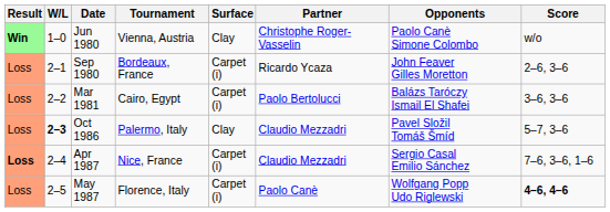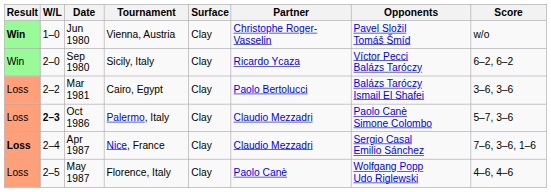 <table class="sortable wikitable">
 <tr>
 <th style="width:40px">Result</th>
 <th style="width:30px" class="unsortable">W/L</th>
 <th style="width:55px">Date</th>
 <th style="width:125px">Tournament</th>
 <th style="width:50px">Surface</th>
 <th style="width:180px">Partner</th>
 <th style="width:180px">Opponents</th>
 <th style="width:110px" class="unsortable">Score</th>
 </tr>
 <tr>
 <td style="background:#98fb98;"><strong>Win</strong></td>
 <td>1–0</td>
 <td>Jun 1980</td>
 <td>Vienna, Austria</td>
 <td>Clay</td>
 <td> <a href='#'>Christophe Roger-Vasselin</a></td>
-<td> <a href='#'>Paolo Canè</a> <br>  <a href='#'>Simone Colombo</a></td>
+<td> <a href='#'>Pavel Složil</a> <br>  <a href='#'>Tomáš Šmíd</a></td>
 <td>w/o</td>
 </tr>
 <tr>
-<td style="background:#ffa07a;">Loss</td>
-<td>2–1</td>
+<td style="background:#98fb98;">Win</td>
+<td>2–0</td>
 <td>Sep 1980</td>
-<td><a href='#'>Bordeaux</a>, France</td>
-<td>Carpet (i)</td>
-<td> Ricardo Ycaza</td>
-<td> <a href='#'>John Feaver</a> <br>  <a href='#'>Gilles Moretton</a></td>
-<td>2–6, 3–6</td>
+<td>Sicily, Italy</td>
+<td>Clay</td>
+<td> <a href='#'>Ricardo Ycaza</a></td>
+<td> <a href='#'>Víctor Pecci</a> <br>  <a href='#'>Balázs Taróczy</a></td>
+<td>6–2, 6–2</td>
 </tr>
 <tr>
 <td style="background:#ffa07a;">Loss</td>
 <td>2–2</td>
 <td>Mar 1981</td>
 <td>Cairo, Egypt</td>
-<td>Carpet (i)</td>
+<td>Clay</td>
 <td> <a href='#'>Paolo Bertolucci</a></td>
 <td> <a href='#'>Balázs Taróczy</a> <br>  <a href='#'>Ismail El Shafei</a></td>
 <td>3–6, 3–6</td>
 </tr>
 <tr>
 <td style="background:#ffa07a;">Loss</td>
 <td><strong>2–3</strong></td>
 <td>Oct 1986</td>
 <td><a href='#'>Palermo</a>, Italy</td>
 <td>Clay</td>
 <td> <a href='#'>Claudio Mezzadri</a></td>
-<td> <a href='#'>Pavel Složil</a> <br>  <a href='#'>Tomáš Šmíd</a></td>
+<td> <a href='#'>Paolo Canè</a> <br>  <a href='#'>Simone Colombo</a></td>
 <td>5–7, 3–6</td>
 </tr>
 <tr>
 <td style="background:#ffa07a;"><strong>Loss</strong></td>
 <td>2–4</td>
 <td>Apr 1987</td>
 <td><a href='#'>Nice</a>, France</td>
-<td>Carpet (i)</td>
+<td>Clay</td>
 <td> <a href='#'>Claudio Mezzadri</a></td>
 <td> <a href='#'>Sergio Casal</a> <br>  <a href='#'>Emilio Sánchez</a></td>
 <td>7–6, 3–6, 1–6</td>
 </tr>
 <tr>
 <td style="background:#ffa07a;">Loss</td>
 <td>2–5</td>
 <td>May 1987</td>
 <td>Florence, Italy</td>
-<td>Carpet (i)</td>
+<td>Clay</td>
 <td> <a href='#'>Paolo Canè</a></td>
 <td> <a href='#'>Wolfgang Popp</a> <br>  <a href='#'>Udo Riglewski</a></td>
-<td><strong>4–6, 4–6</strong></td>
+<td>4–6, 4–6</td>
 </tr>
 </table>
